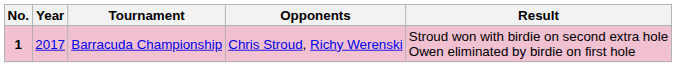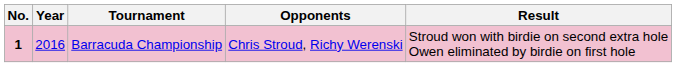 <table class="wikitable" style="font-size:95%;">
 <tr>
 <th>No.</th>
 <th>Year</th>
 <th>Tournament</th>
 <th>Opponents</th>
 <th>Result</th>
 </tr>
 <tr style="background:#F2C1D1;">
 <td align=center><strong>1</strong></td>
-<td><a href='#'>2017</a></td>
+<td><a href='#'>2016</a></td>
 <td><a href='#'>Barracuda Championship</a></td>
 <td> <a href='#'>Chris Stroud</a>,  <a href='#'>Richy Werenski</a></td>
 <td>Stroud won with birdie on second extra hole<br>Owen eliminated by birdie on first hole</td>
 </tr>
 </table>
